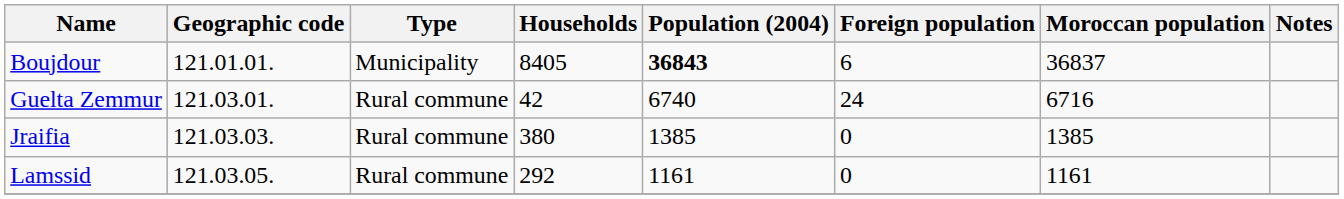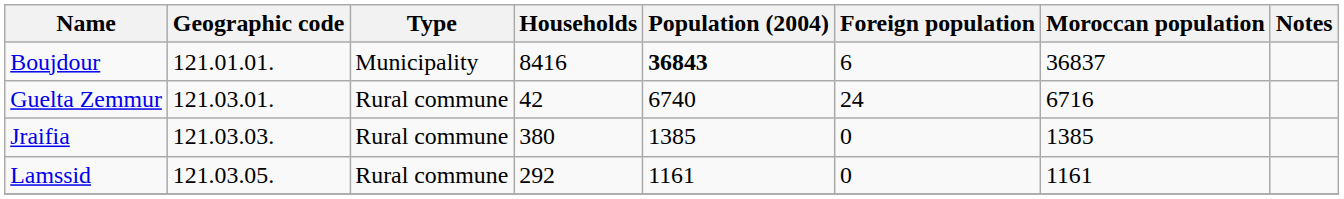 <table class="wikitable sortable">
 <tr>
 <th>Name</th>
 <th>Geographic code</th>
 <th>Type</th>
 <th>Households</th>
 <th>Population (2004)</th>
 <th>Foreign population</th>
 <th>Moroccan population</th>
 <th>Notes</th>
 </tr>
 <tr>
 <td><a href='#'>Boujdour</a></td>
 <td>121.01.01.</td>
 <td>Municipality</td>
-<td>8405</td>
+<td>8416</td>
 <td><strong>36843</strong></td>
 <td>6</td>
 <td>36837</td>
 <td></td>
 </tr>
 <tr>
 <td><a href='#'>Guelta Zemmur</a></td>
 <td>121.03.01.</td>
 <td>Rural commune</td>
 <td>42</td>
 <td>6740</td>
 <td>24</td>
 <td>6716</td>
 <td></td>
 </tr>
 <tr>
 <td><a href='#'>Jraifia</a></td>
 <td>121.03.03.</td>
 <td>Rural commune</td>
 <td>380</td>
 <td>1385</td>
 <td>0</td>
 <td>1385</td>
 <td></td>
 </tr>
 <tr>
 <td><a href='#'>Lamssid</a></td>
 <td>121.03.05.</td>
 <td>Rural commune</td>
 <td>292</td>
 <td>1161</td>
 <td>0</td>
 <td>1161</td>
 <td></td>
 </tr>
 <tr>
 </tr>
 </table>
